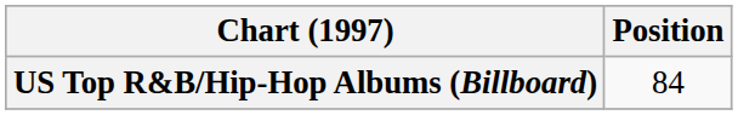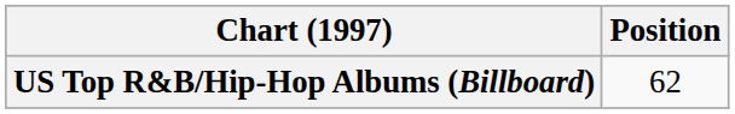 <table class="wikitable plainrowheaders" style="text-align:center">
 <tr>
 <th scope="col">Chart (1997)</th>
 <th scope="col">Position</th>
 </tr>
 <tr>
 <th scope="row">US Top R&B/Hip-Hop Albums (<em>Billboard</em>)</th>
-<td>84</td>
+<td>62</td>
 </tr>
 </table>
